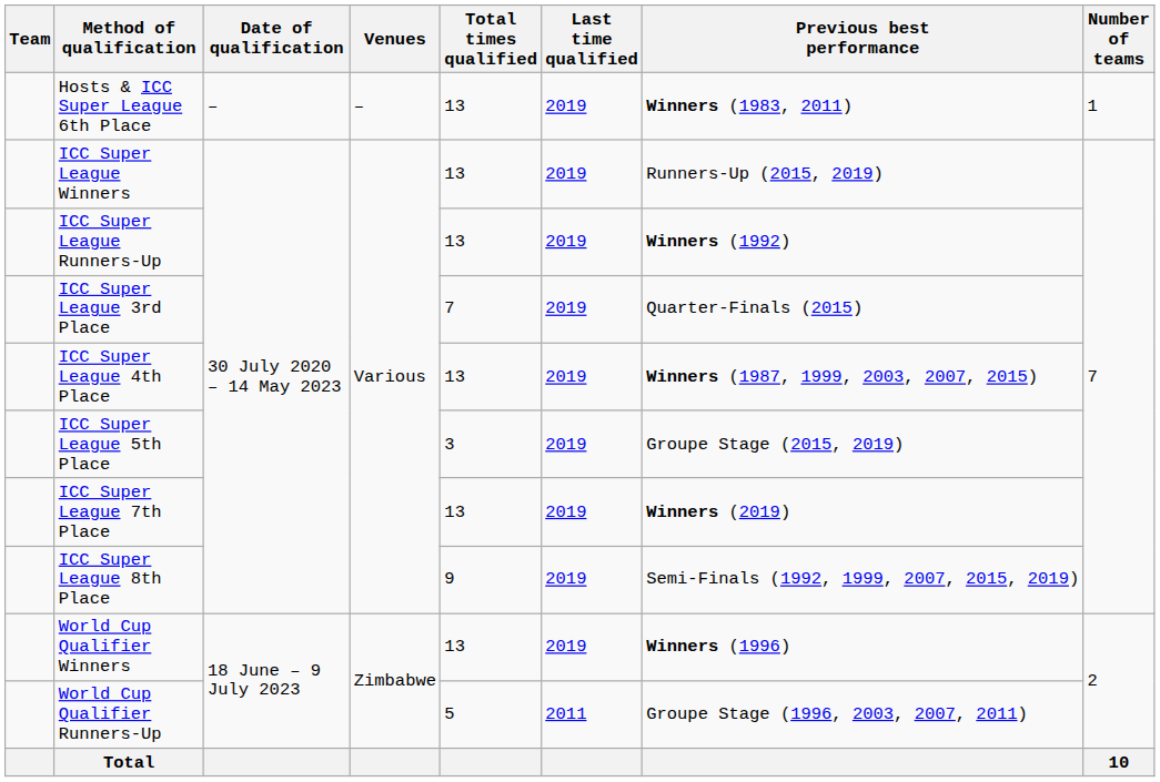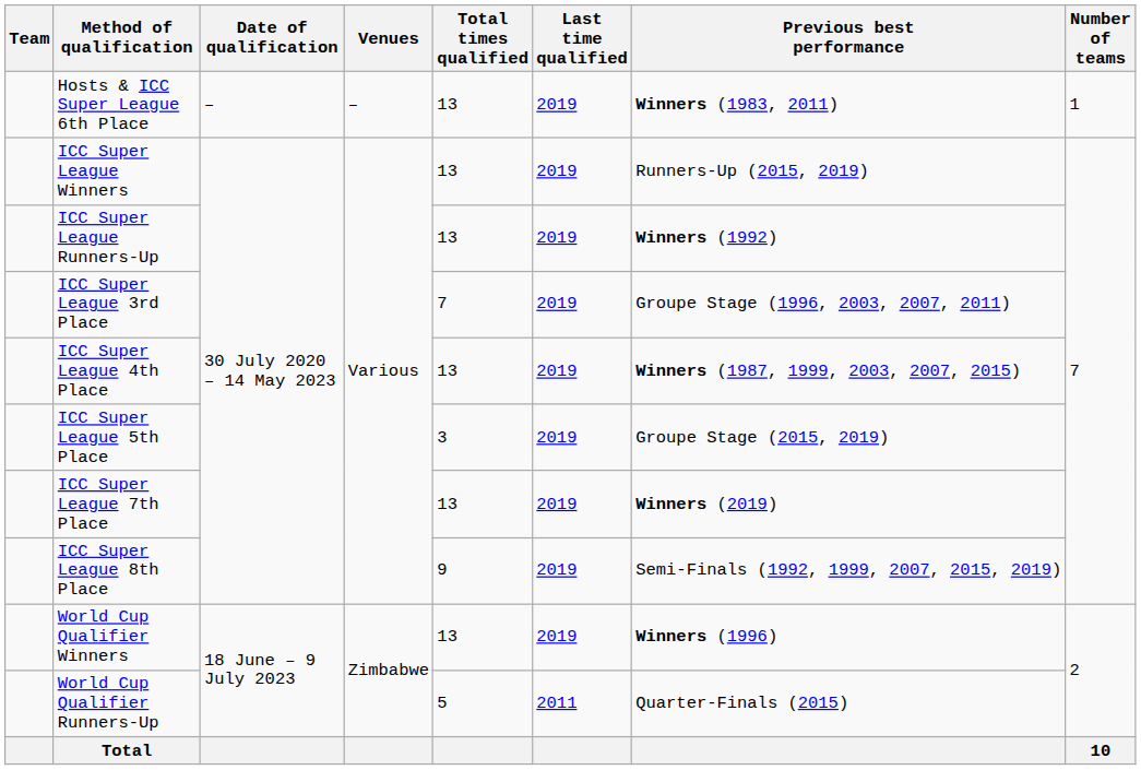 <table class="wikitable sortable">
 <tr>
 <th>Team</th>
 <th>Method of<br>qualification</th>
 <th>Date of<br>qualification</th>
 <th>Venues</th>
 <th>Total<br>times<br>qualified</th>
 <th>Last<br>time<br>qualified</th>
 <th>Previous best<br>performance</th>
 <th>Number of<br>teams</th>
 </tr>
 <tr>
 <td nowrap></td>
 <td>Hosts & <a href='#'>ICC Super League</a> 6th Place</td>
 <td>–</td>
 <td>–</td>
 <td>13</td>
 <td><a href='#'>2019</a></td>
 <td nowrap><strong>Winners</strong> (<a href='#'>1983</a>, <a href='#'>2011</a>)</td>
 <td>1</td>
 </tr>
 <tr>
 <td nowrap></td>
 <td><a href='#'>ICC Super League</a> Winners</td>
 <td rowspan=7>30 July 2020 – 14 May 2023</td>
 <td rowspan=7>Various</td>
 <td>13</td>
 <td><a href='#'>2019</a></td>
 <td nowrap>Runners-Up (<a href='#'>2015</a>, <a href='#'>2019</a>)</td>
 <td rowspan=7>7</td>
 </tr>
 <tr>
 <td nowrap></td>
 <td><a href='#'>ICC Super League</a> Runners-Up</td>
 <td>13</td>
 <td><a href='#'>2019</a></td>
 <td nowrap><strong>Winners</strong> (<a href='#'>1992</a>)</td>
 </tr>
 <tr>
 <td nowrap></td>
 <td><a href='#'>ICC Super League</a> 3rd Place</td>
 <td>7</td>
 <td><a href='#'>2019</a></td>
-<td nowrap>Quarter-Finals (<a href='#'>2015</a>)</td>
+<td nowrap>Groupe Stage (<a href='#'>1996</a>, <a href='#'>2003</a>, <a href='#'>2007</a>, <a href='#'>2011</a>)</td>
 </tr>
 <tr>
 <td nowrap></td>
 <td><a href='#'>ICC Super League</a> 4th Place</td>
 <td>13</td>
 <td><a href='#'>2019</a></td>
 <td nowrap><strong>Winners</strong> (<a href='#'>1987</a>, <a href='#'>1999</a>, <a href='#'>2003</a>, <a href='#'>2007</a>, <a href='#'>2015</a>)</td>
 </tr>
 <tr>
 <td nowrap></td>
 <td><a href='#'>ICC Super League</a> 5th Place</td>
 <td>3</td>
 <td><a href='#'>2019</a></td>
 <td nowrap>Groupe Stage (<a href='#'>2015</a>, <a href='#'>2019</a>)</td>
 </tr>
 <tr>
 <td nowrap></td>
 <td><a href='#'>ICC Super League</a> 7th Place</td>
 <td>13</td>
 <td><a href='#'>2019</a></td>
 <td nowrap><strong>Winners</strong> (<a href='#'>2019</a>)</td>
 </tr>
 <tr>
 <td nowrap></td>
 <td><a href='#'>ICC Super League</a> 8th Place</td>
 <td>9</td>
 <td><a href='#'>2019</a></td>
 <td nowrap>Semi-Finals (<a href='#'>1992</a>, <a href='#'>1999</a>, <a href='#'>2007</a>, <a href='#'>2015</a>, <a href='#'>2019</a>)</td>
 </tr>
 <tr>
 <td nowrap></td>
 <td><a href='#'>World Cup Qualifier</a> Winners</td>
 <td rowspan=2>18 June – 9 July 2023</td>
 <td rowspan=2>Zimbabwe</td>
 <td>13</td>
 <td><a href='#'>2019</a></td>
 <td nowrap><strong>Winners</strong> (<a href='#'>1996</a>)</td>
 <td rowspan=2>2</td>
 </tr>
 <tr>
 <td nowrap></td>
 <td><a href='#'>World Cup Qualifier</a> Runners-Up</td>
 <td>5</td>
 <td><a href='#'>2011</a></td>
-<td nowrap>Groupe Stage (<a href='#'>1996</a>, <a href='#'>2003</a>, <a href='#'>2007</a>, <a href='#'>2011</a>)</td>
+<td nowrap>Quarter-Finals (<a href='#'>2015</a>)</td>
 </tr>
 <tr>
 <th></th>
 <th>Total</th>
 <th></th>
 <th></th>
 <th></th>
 <th></th>
 <th></th>
 <th>10</th>
 </tr>
 </table>
